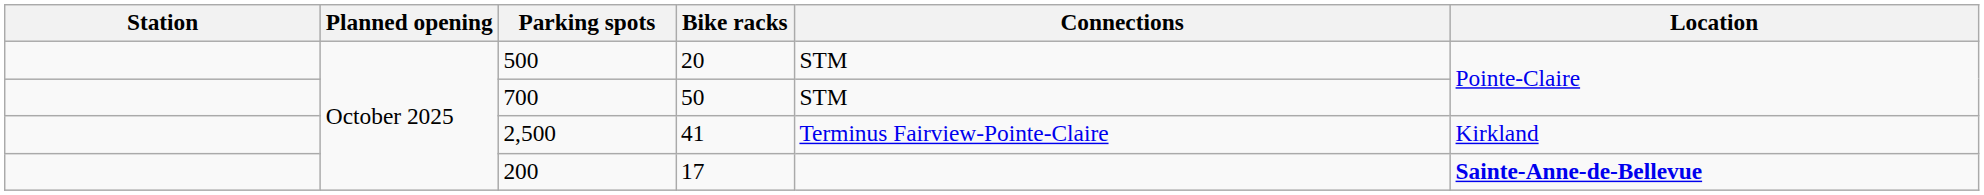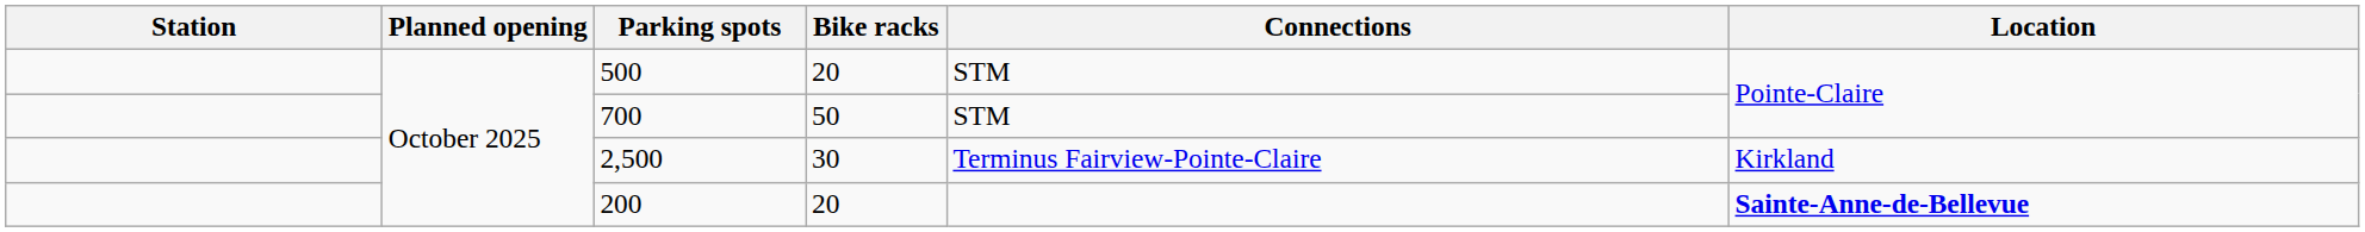 <table class="wikitable">
 <tr>
 <th style="width:16%">Station</th>
 <th style="width:9%">Planned opening</th>
 <th style="width:9%">Parking spots</th>
 <th style="width:6%">Bike racks</th>
 <th>Connections</th>
 <th>Location</th>
 </tr>
 <tr>
 <td></td>
 <td rowspan="4">October 2025</td>
 <td>500</td>
 <td>20</td>
 <td> STM</td>
 <td rowspan="2"><a href='#'>Pointe-Claire</a></td>
 </tr>
 <tr>
 <td></td>
 <td>700</td>
 <td>50</td>
 <td> STM</td>
 </tr>
 <tr>
 <td></td>
 <td>2,500</td>
-<td>41</td>
+<td>30</td>
 <td> <a href='#'>Terminus Fairview-Pointe-Claire</a></td>
 <td><a href='#'>Kirkland</a></td>
 </tr>
 <tr>
 <td></td>
 <td>200</td>
-<td>17</td>
+<td>20</td>
 <td></td>
 <td><strong><a href='#'>Sainte-Anne-de-Bellevue</a></strong></td>
 </tr>
 </table>
